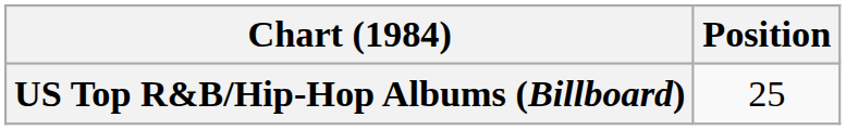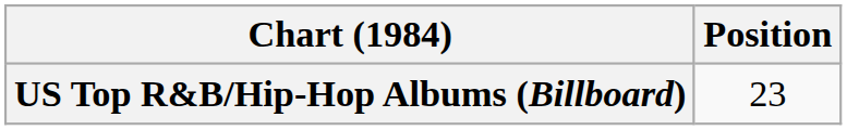 <table class="wikitable plainrowheaders" style="text-align:center">
 <tr>
 <th scope="col">Chart (1984)</th>
 <th scope="col">Position</th>
 </tr>
 <tr>
 <th scope="row">US Top R&B/Hip-Hop Albums (<em>Billboard</em>)</th>
-<td>25</td>
+<td>23</td>
 </tr>
 </table>
